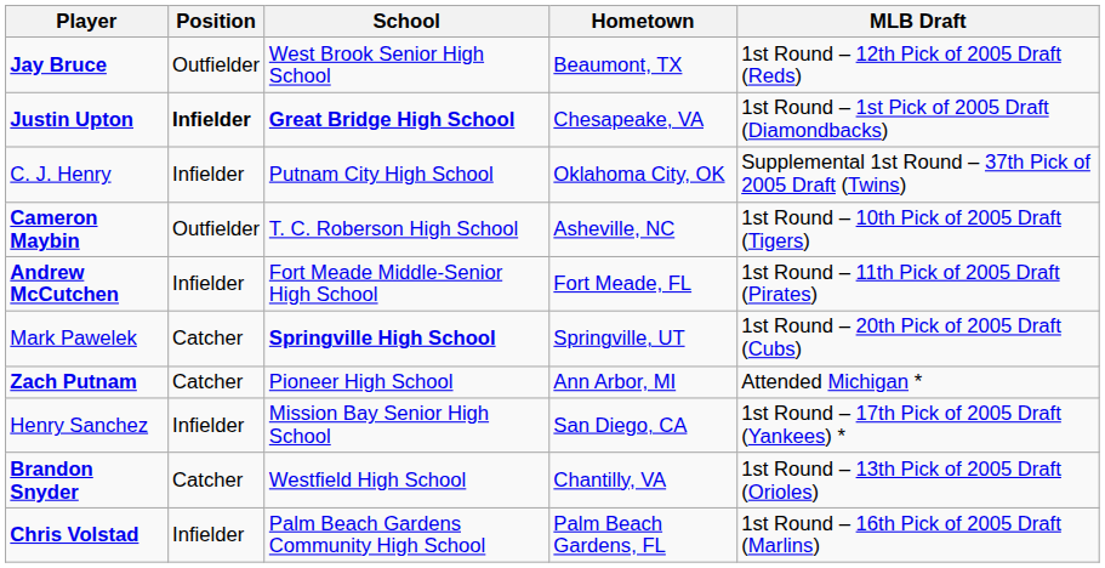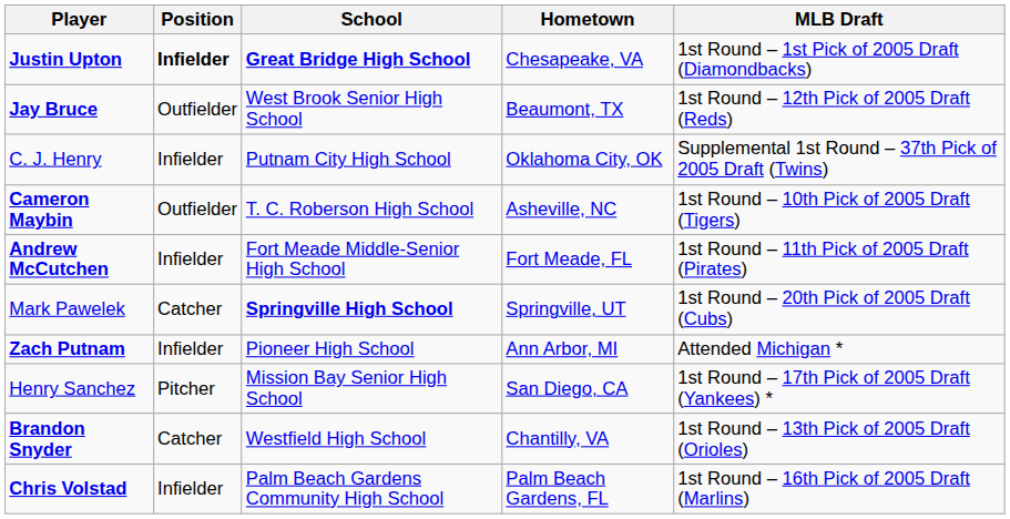 <table class="wikitable">
 <tr>
 <th>Player</th>
 <th>Position</th>
 <th>School</th>
 <th>Hometown</th>
 <th>MLB Draft</th>
 </tr>
 <tr>
+<td><strong><a href='#'>Justin Upton</a></strong></td>
+<td><strong>Infielder</strong></td>
+<td><strong><a href='#'>Great Bridge High School</a></strong></td>
+<td><a href='#'>Chesapeake, VA</a></td>
+<td>1st Round – <a href='#'>1st Pick of 2005 Draft</a> (<a href='#'>Diamondbacks</a>)</td>
+</tr>
+<tr>
 <td><strong><a href='#'>Jay Bruce</a></strong></td>
 <td>Outfielder</td>
 <td><a href='#'>West Brook Senior High School</a></td>
 <td><a href='#'>Beaumont, TX</a></td>
 <td>1st Round – <a href='#'>12th Pick of 2005 Draft</a> (<a href='#'>Reds</a>)</td>
-</tr>
-<tr>
-<td><strong><a href='#'>Justin Upton</a></strong></td>
-<td><strong>Infielder</strong></td>
-<td><strong><a href='#'>Great Bridge High School</a></strong></td>
-<td><a href='#'>Chesapeake, VA</a></td>
-<td>1st Round – <a href='#'>1st Pick of 2005 Draft</a> (<a href='#'>Diamondbacks</a>)</td>
 </tr>
 <tr>
 <td><a href='#'>C. J. Henry</a></td>
 <td>Infielder</td>
 <td><a href='#'>Putnam City High School</a></td>
 <td><a href='#'>Oklahoma City, OK</a></td>
 <td>Supplemental 1st Round – <a href='#'>37th Pick of 2005 Draft</a> (<a href='#'>Twins</a>)</td>
 </tr>
 <tr>
 <td><strong><a href='#'>Cameron Maybin</a></strong></td>
 <td>Outfielder</td>
 <td><a href='#'>T. C. Roberson High School</a></td>
 <td><a href='#'>Asheville, NC</a></td>
 <td>1st Round – <a href='#'>10th Pick of 2005 Draft</a> (<a href='#'>Tigers</a>)</td>
 </tr>
 <tr>
 <td><strong><a href='#'>Andrew McCutchen</a></strong></td>
 <td>Infielder</td>
 <td><a href='#'>Fort Meade Middle-Senior High School</a></td>
 <td><a href='#'>Fort Meade, FL</a></td>
 <td>1st Round – <a href='#'>11th Pick of 2005 Draft</a> (<a href='#'>Pirates</a>)</td>
 </tr>
 <tr>
 <td><a href='#'>Mark Pawelek</a></td>
 <td>Catcher</td>
 <td><strong><a href='#'>Springville High School</a></strong></td>
 <td><a href='#'>Springville, UT</a></td>
 <td>1st Round – <a href='#'>20th Pick of 2005 Draft</a> (<a href='#'>Cubs</a>)</td>
 </tr>
 <tr>
 <td><strong><a href='#'>Zach Putnam</a></strong></td>
-<td>Catcher</td>
+<td>Infielder</td>
 <td><a href='#'>Pioneer High School</a></td>
 <td><a href='#'>Ann Arbor, MI</a></td>
 <td>Attended <a href='#'>Michigan</a> *</td>
 </tr>
 <tr>
 <td><a href='#'>Henry Sanchez</a></td>
-<td>Infielder</td>
+<td>Pitcher</td>
 <td><a href='#'>Mission Bay Senior High School</a></td>
 <td><a href='#'>San Diego, CA</a></td>
 <td>1st Round – <a href='#'>17th Pick of 2005 Draft</a> (<a href='#'>Yankees</a>) *</td>
 </tr>
 <tr>
 <td><strong><a href='#'>Brandon Snyder</a></strong></td>
 <td>Catcher</td>
 <td><a href='#'>Westfield High School</a></td>
 <td><a href='#'>Chantilly, VA</a></td>
 <td>1st Round – <a href='#'>13th Pick of 2005 Draft</a> (<a href='#'>Orioles</a>)</td>
 </tr>
 <tr>
 <td><strong><a href='#'>Chris Volstad</a></strong></td>
 <td>Infielder</td>
 <td><a href='#'>Palm Beach Gardens Community High School</a></td>
 <td><a href='#'>Palm Beach Gardens, FL</a></td>
 <td>1st Round – <a href='#'>16th Pick of 2005 Draft</a> (<a href='#'>Marlins</a>)</td>
 </tr>
 </table>
